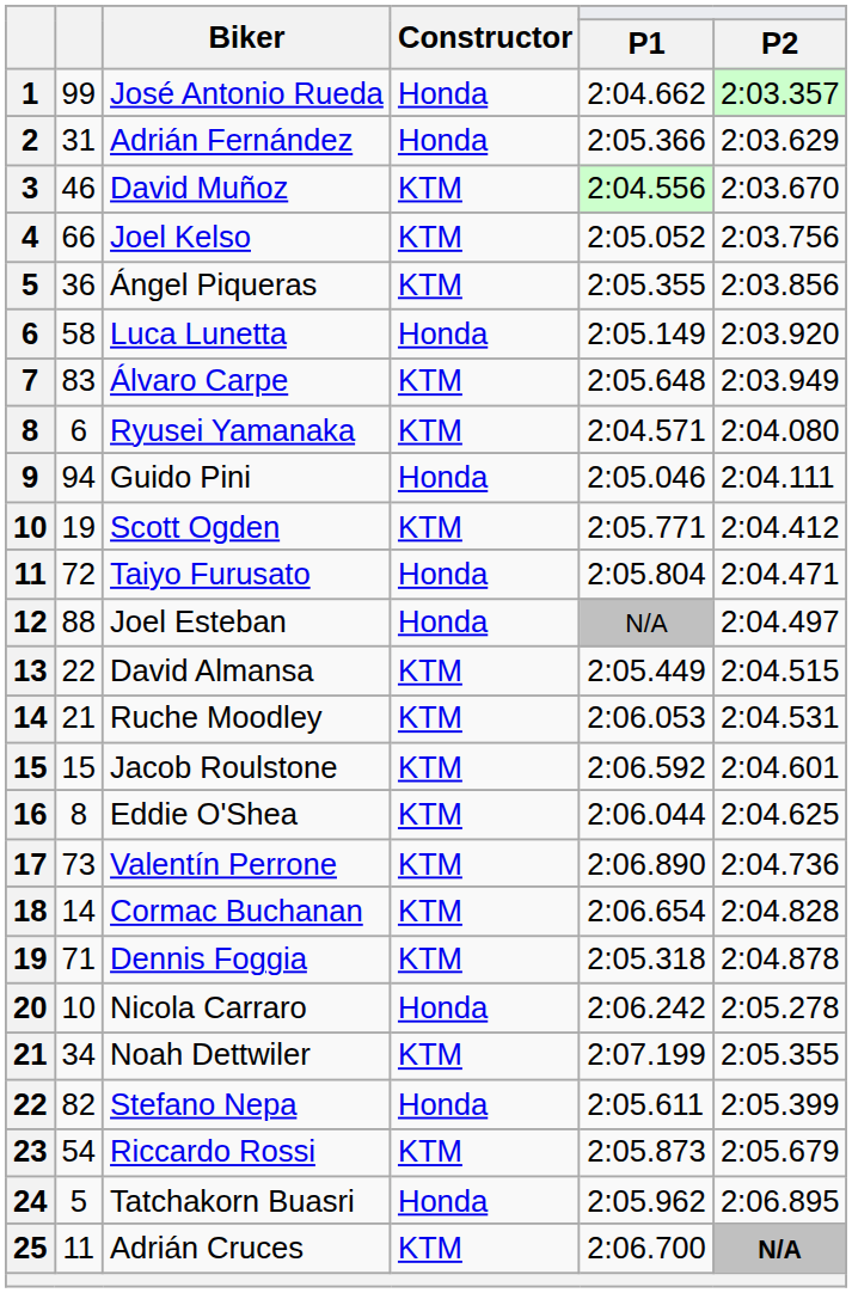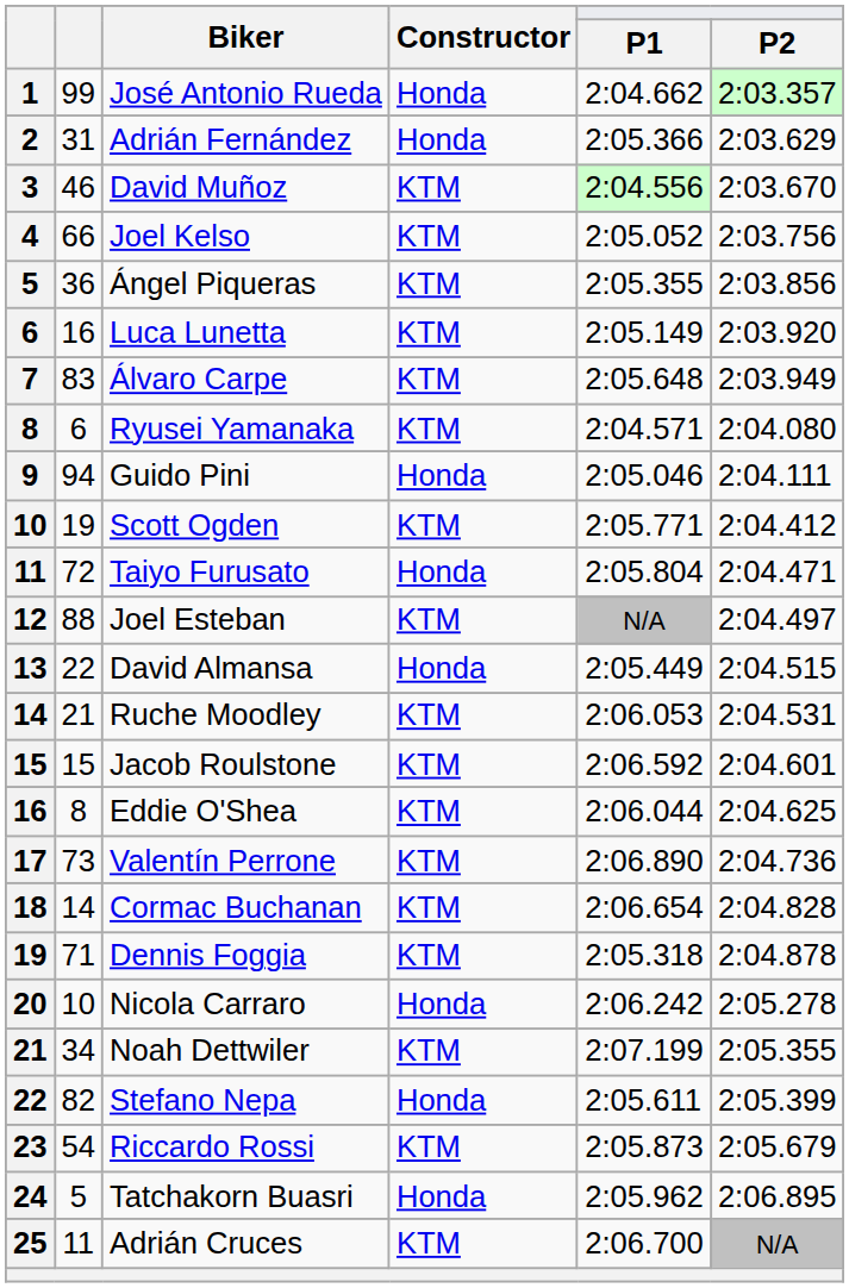 <table class="wikitable sortable" style="font-size: 85%;">
 <tr>
 <th rowspan="2"></th>
 <th rowspan="2"></th>
 <th rowspan="2">Biker</th>
 <th rowspan="2">Constructor</th>
 <th colspan="3" style="background:#eaecf0; text-align:center;"></th>
 </tr>
 <tr>
 <th scope="col">P1</th>
 <th scope="col">P2</th>
 </tr>
 <tr>
 <th scope="row">1</th>
 <td align="center">99</td>
 <td> <a href='#'>José Antonio Rueda</a></td>
 <td><a href='#'>Honda</a></td>
 <td>2:04.662</td>
 <td style="background:#ccffcc;">2:03.357</td>
 </tr>
 <tr>
 <th scope="row">2</th>
 <td align="center">31</td>
 <td> <a href='#'>Adrián Fernández</a></td>
 <td><a href='#'>Honda</a></td>
 <td>2:05.366</td>
 <td>2:03.629</td>
 </tr>
 <tr>
 <th scope="row">3</th>
 <td align="center">46</td>
 <td> <a href='#'>David Muñoz</a></td>
 <td><a href='#'>KTM</a></td>
 <td style="background:#ccffcc;">2:04.556</td>
 <td>2:03.670</td>
 </tr>
 <tr>
 <th scope="row">4</th>
 <td align="center">66</td>
 <td> <a href='#'>Joel Kelso</a></td>
 <td><a href='#'>KTM</a></td>
 <td>2:05.052</td>
 <td>2:03.756</td>
 </tr>
 <tr>
 <th scope="row">5</th>
 <td align="center">36</td>
 <td> Ángel Piqueras</td>
 <td><a href='#'>KTM</a></td>
 <td>2:05.355</td>
 <td>2:03.856</td>
 </tr>
 <tr>
 <th scope="row">6</th>
-<td align="center">58</td>
+<td align="center">16</td>
 <td> <a href='#'>Luca Lunetta</a></td>
-<td><a href='#'>Honda</a></td>
+<td><a href='#'>KTM</a></td>
 <td>2:05.149</td>
 <td>2:03.920</td>
 </tr>
 <tr>
 <th scope="row">7</th>
 <td align="center">83</td>
 <td> <a href='#'>Álvaro Carpe</a></td>
 <td><a href='#'>KTM</a></td>
 <td>2:05.648</td>
 <td>2:03.949</td>
 </tr>
 <tr>
 <th scope="row">8</th>
 <td align="center">6</td>
 <td> <a href='#'>Ryusei Yamanaka</a></td>
 <td><a href='#'>KTM</a></td>
 <td>2:04.571</td>
 <td>2:04.080</td>
 </tr>
 <tr>
 <th scope="row">9</th>
 <td align="center">94</td>
 <td> Guido Pini</td>
 <td><a href='#'>Honda</a></td>
 <td>2:05.046</td>
 <td>2:04.111</td>
 </tr>
 <tr>
 <th scope="row">10</th>
 <td align="center">19</td>
 <td> <a href='#'>Scott Ogden</a></td>
 <td><a href='#'>KTM</a></td>
 <td>2:05.771</td>
 <td>2:04.412</td>
 </tr>
 <tr>
 <th scope="row">11</th>
 <td align="center">72</td>
 <td> <a href='#'>Taiyo Furusato</a></td>
 <td><a href='#'>Honda</a></td>
 <td>2:05.804</td>
 <td>2:04.471</td>
 </tr>
 <tr>
 <th scope="row">12</th>
 <td align="center">88</td>
 <td> Joel Esteban</td>
-<td><a href='#'>Honda</a></td>
+<td><a href='#'>KTM</a></td>
 <td style="background: silver" align="center" data-sort-value="19"><small>N/A</small></td>
 <td>2:04.497</td>
 </tr>
 <tr>
 <th scope="row">13</th>
 <td align="center">22</td>
 <td> David Almansa</td>
-<td><a href='#'>KTM</a></td>
+<td><a href='#'>Honda</a></td>
 <td>2:05.449</td>
 <td>2:04.515</td>
 </tr>
 <tr>
 <th scope="row">14</th>
 <td align="center">21</td>
 <td> Ruche Moodley</td>
 <td><a href='#'>KTM</a></td>
 <td>2:06.053</td>
 <td>2:04.531</td>
 </tr>
 <tr>
 <th scope="row">15</th>
 <td align="center">15</td>
 <td> Jacob Roulstone</td>
 <td><a href='#'>KTM</a></td>
 <td>2:06.592</td>
 <td>2:04.601</td>
 </tr>
 <tr>
 <th scope="row">16</th>
 <td align="center">8</td>
 <td> Eddie O'Shea</td>
 <td><a href='#'>KTM</a></td>
 <td>2:06.044</td>
 <td>2:04.625</td>
 </tr>
 <tr>
 <th scope="row">17</th>
 <td align="center">73</td>
 <td> <a href='#'>Valentín Perrone</a></td>
 <td><a href='#'>KTM</a></td>
 <td>2:06.890</td>
 <td>2:04.736</td>
 </tr>
 <tr>
 <th scope="row">18</th>
 <td align="center">14</td>
 <td> <a href='#'>Cormac Buchanan</a></td>
 <td><a href='#'>KTM</a></td>
 <td>2:06.654</td>
 <td>2:04.828</td>
 </tr>
 <tr>
 <th scope="row">19</th>
 <td align="center">71</td>
 <td> <a href='#'>Dennis Foggia</a></td>
 <td><a href='#'>KTM</a></td>
 <td>2:05.318</td>
 <td>2:04.878</td>
 </tr>
 <tr>
 <th scope="row">20</th>
 <td align="center">10</td>
 <td> Nicola Carraro</td>
 <td><a href='#'>Honda</a></td>
 <td>2:06.242</td>
 <td>2:05.278</td>
 </tr>
 <tr>
 <th scope="row">21</th>
 <td align="center">34</td>
 <td> Noah Dettwiler</td>
 <td><a href='#'>KTM</a></td>
 <td>2:07.199</td>
 <td>2:05.355</td>
 </tr>
 <tr>
 <th scope="row">22</th>
 <td align="center">82</td>
 <td> <a href='#'>Stefano Nepa</a></td>
 <td><a href='#'>Honda</a></td>
 <td>2:05.611</td>
 <td>2:05.399</td>
 </tr>
 <tr>
 <th scope="row">23</th>
 <td align="center">54</td>
 <td> <a href='#'>Riccardo Rossi</a></td>
 <td><a href='#'>KTM</a></td>
 <td>2:05.873</td>
 <td>2:05.679</td>
 </tr>
 <tr>
 <th scope="row">24</th>
 <td align="center">5</td>
 <td> Tatchakorn Buasri</td>
 <td><a href='#'>Honda</a></td>
 <td>2:05.962</td>
 <td>2:06.895</td>
 </tr>
 <tr>
 <th scope="row">25</th>
 <td align="center">11</td>
 <td> Adrián Cruces</td>
 <td><a href='#'>KTM</a></td>
 <td>2:06.700</td>
-<td style="background: silver" align="center" data-sort-value="19"><strong><small>N/A</small></strong></td>
+<td style="background: silver" align="center" data-sort-value="19"><small>N/A</small></td>
 </tr>
 <tr>
 <th colspan="7"></th>
 </tr>
 </table>
